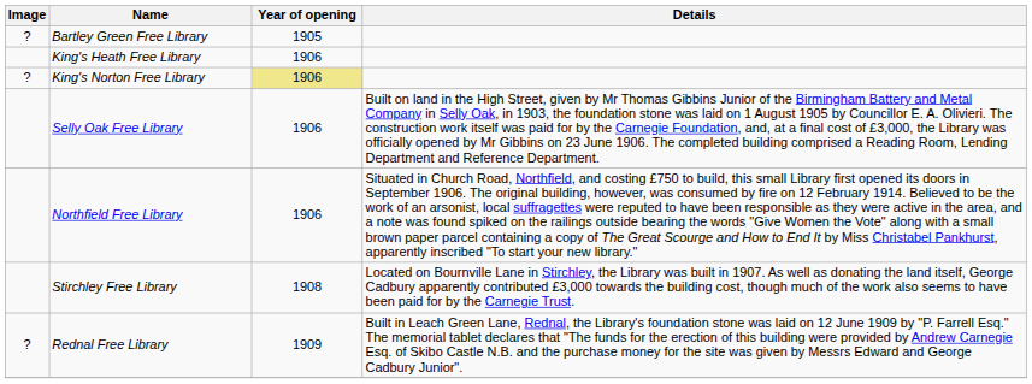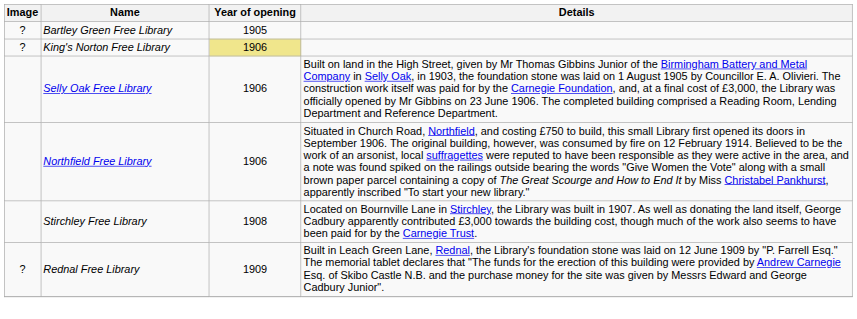 <table class="wikitable unsortable">
 <tr>
 <th>Image</th>
 <th style="width: 15em">Name</th>
 <th style="width: 8em">Year of opening</th>
 <th>Details</th>
 </tr>
 <tr>
 <td align="center">?</td>
 <td><em>Bartley Green Free Library</em></td>
 <td align="center">1905</td>
-<td></td>
-</tr>
-<tr>
-<td align="center"></td>
-<td><em>King's Heath Free Library</em></td>
-<td align="center">1906</td>
 <td></td>
 </tr>
 <tr>
 <td align="center">?</td>
 <td><em>King's Norton Free Library</em></td>
 <td align="center" style="background: khaki;">1906</td>
 <td></td>
 </tr>
 <tr>
 <td align="center"></td>
 <td><em><a href='#'>Selly Oak Free Library</a></em></td>
 <td align="center">1906</td>
 <td>Built on land in the High Street, given by Mr Thomas Gibbins Junior of the <a href='#'>Birmingham Battery and Metal Company</a> in <a href='#'>Selly Oak</a>, in 1903, the foundation stone was laid on 1 August 1905 by Councillor E. A. Olivieri. The construction work itself was paid for by the <a href='#'>Carnegie Foundation</a>, and, at a final cost of £3,000, the Library was officially opened by Mr Gibbins on 23 June 1906. The completed building comprised a Reading Room, Lending Department and Reference Department.</td>
 </tr>
 <tr>
 <td align="center"></td>
 <td><em><a href='#'>Northfield Free Library</a></em></td>
 <td align="center">1906</td>
 <td>Situated in Church Road, <a href='#'>Northfield</a>, and costing £750 to build, this small Library first opened its doors in September 1906. The original building, however, was consumed by fire on 12 February 1914. Believed to be the work of an arsonist, local <a href='#'>suffragettes</a> were reputed to have been responsible as they were active in the area, and a note was found spiked on the railings outside bearing the words "Give Women the Vote" along with a small brown paper parcel containing a copy of <em>The Great Scourge and How to End It</em> by Miss <a href='#'>Christabel Pankhurst</a>, apparently inscribed "To start your new library."</td>
 </tr>
 <tr>
 <td align="center"></td>
 <td><em>Stirchley Free Library</em></td>
 <td align="center">1908</td>
 <td>Located on Bournville Lane in <a href='#'>Stirchley</a>, the Library was built in 1907.  As well as donating the land itself, George Cadbury apparently contributed £3,000 towards the building cost, though much of the work also seems to have been paid for by the <a href='#'>Carnegie Trust</a>.</td>
 </tr>
 <tr>
 <td align="center">?</td>
 <td><em>Rednal Free Library</em></td>
 <td align="center">1909</td>
 <td>Built in Leach Green Lane, <a href='#'>Rednal</a>, the Library's foundation stone was laid on 12 June 1909 by "P. Farrell Esq."  The memorial tablet declares that "The funds for the erection of this building were provided by <a href='#'>Andrew Carnegie</a> Esq. of Skibo Castle N.B. and the purchase money for the site was given by Messrs Edward and George Cadbury Junior".</td>
 </tr>
 <tr>
 </tr>
 </table>
